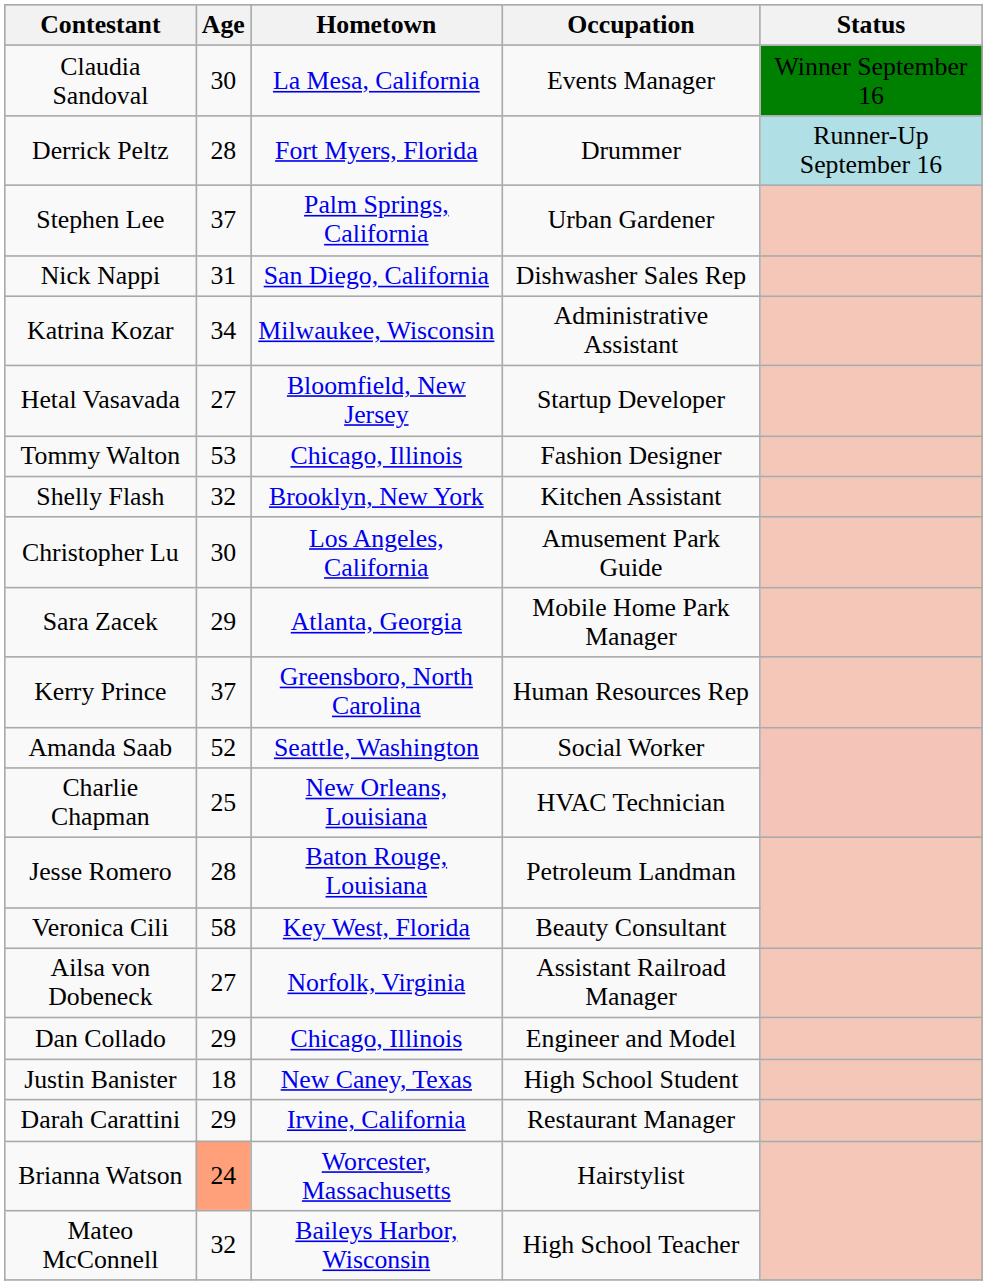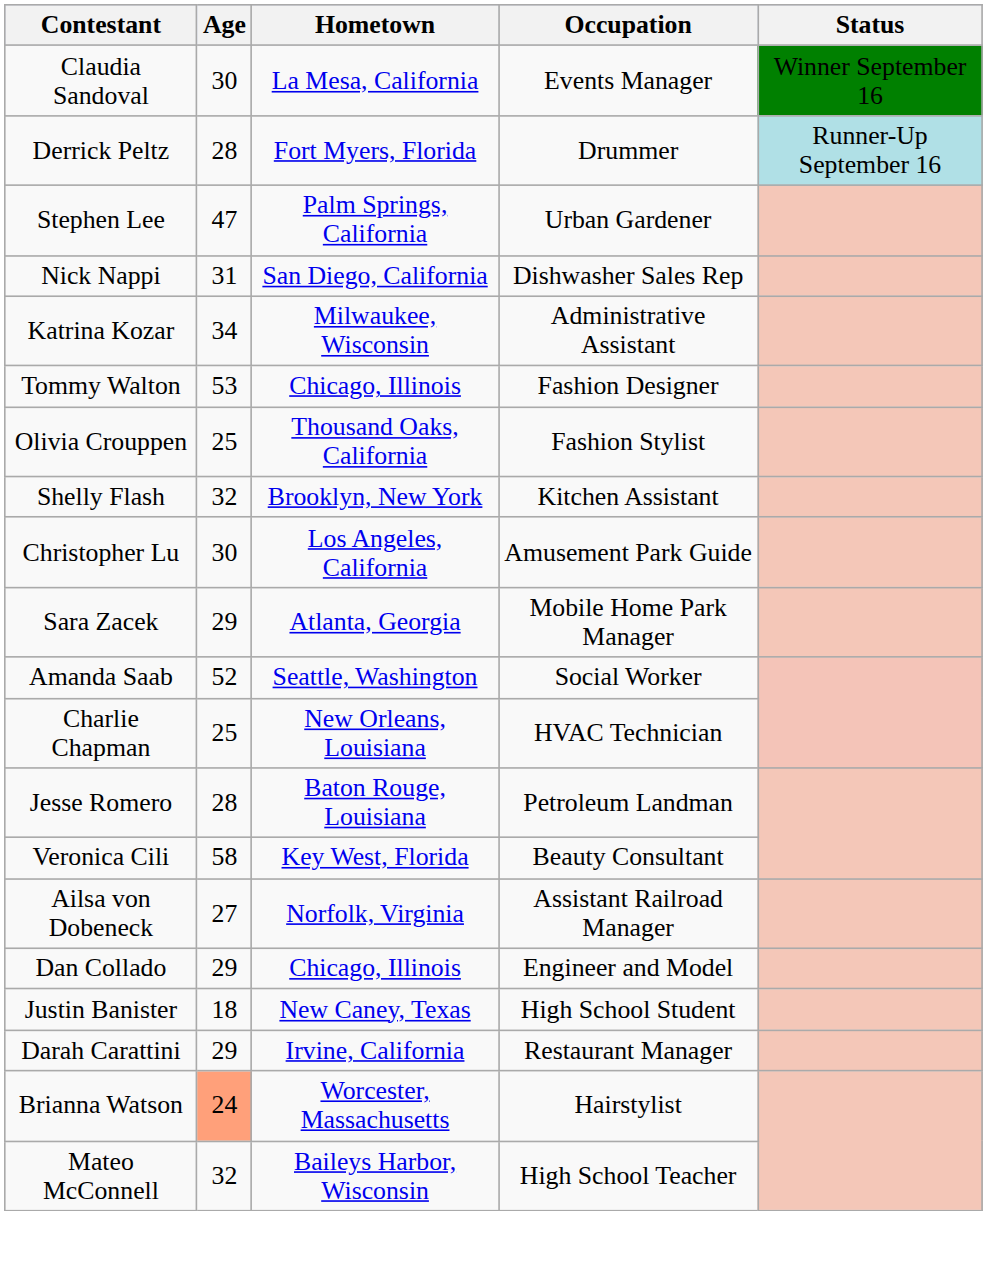 <table class="wikitable sortable plainrowheaders" style="text-align:center;">
 <tr style="background:#C1D8FF;">
 <th>Contestant</th>
 <th>Age</th>
 <th>Hometown</th>
 <th>Occupation</th>
 <th>Status</th>
 </tr>
 <tr>
 <td>Claudia Sandoval</td>
 <td>30</td>
 <td><a href='#'>La Mesa, California</a></td>
 <td>Events Manager</td>
 <td style="background:green;"><span>Winner September 16</span></td>
 </tr>
 <tr>
 <td>Derrick Peltz</td>
 <td>28</td>
 <td><a href='#'>Fort Myers, Florida</a></td>
 <td>Drummer</td>
 <td style="background:#B0E0E6;">Runner-Up September 16</td>
 </tr>
 <tr>
 <td>Stephen Lee</td>
-<td>37</td>
+<td>47</td>
 <td><a href='#'>Palm Springs, California</a></td>
 <td>Urban Gardener</td>
 <td style="background:#f4c7b8; text-align:center;" rowspan="1"></td>
 </tr>
 <tr>
 <td>Nick Nappi</td>
 <td>31</td>
 <td><a href='#'>San Diego, California</a></td>
 <td>Dishwasher Sales Rep</td>
 <td style="background:#f4c7b8; text-align:center;" rowspan="1"></td>
 </tr>
 <tr>
 <td>Katrina Kozar</td>
 <td>34</td>
 <td><a href='#'>Milwaukee, Wisconsin</a></td>
 <td>Administrative Assistant</td>
 <td style="background:#f4c7b8; text-align:center;" rowspan="1"></td>
 </tr>
 <tr>
-<td>Hetal Vasavada</td>
-<td>27</td>
-<td><a href='#'>Bloomfield, New Jersey</a></td>
-<td>Startup Developer</td>
-<td style="background:#f4c7b8; text-align:center;" rowspan="1"></td>
-</tr>
-<tr>
 <td>Tommy Walton</td>
 <td>53</td>
 <td><a href='#'>Chicago, Illinois</a></td>
 <td>Fashion Designer</td>
+<td style="background:#f4c7b8; text-align:center;" rowspan="1"></td>
+</tr>
+<tr>
+<td>Olivia Crouppen</td>
+<td>25</td>
+<td><a href='#'>Thousand Oaks, California</a></td>
+<td>Fashion Stylist</td>
 <td style="background:#f4c7b8; text-align:center;" rowspan="1"></td>
 </tr>
 <tr>
 <td>Shelly Flash</td>
 <td>32</td>
 <td><a href='#'>Brooklyn, New York</a></td>
 <td>Kitchen Assistant</td>
 <td style="background:#f4c7b8; text-align:center;" rowspan="1"></td>
 </tr>
 <tr>
 <td>Christopher Lu</td>
 <td>30</td>
 <td><a href='#'>Los Angeles, California</a></td>
 <td>Amusement Park Guide</td>
 <td style="background:#f4c7b8; text-align:center;" rowspan="1"></td>
 </tr>
 <tr>
 <td>Sara Zacek</td>
 <td>29</td>
 <td><a href='#'>Atlanta, Georgia</a></td>
 <td>Mobile Home Park Manager</td>
-<td style="background:#f4c7b8; text-align:center;" rowspan="1"></td>
-</tr>
-<tr>
-<td>Kerry Prince</td>
-<td>37</td>
-<td><a href='#'>Greensboro, North Carolina</a></td>
-<td>Human Resources Rep</td>
 <td style="background:#f4c7b8; text-align:center;" rowspan="1"></td>
 </tr>
 <tr>
 <td>Amanda Saab</td>
 <td>52</td>
 <td><a href='#'>Seattle, Washington</a></td>
 <td>Social Worker</td>
 <td style="background:#f4c4b8; text-align:center;" rowspan="2"></td>
 </tr>
 <tr>
 <td>Charlie Chapman</td>
 <td>25</td>
 <td><a href='#'>New Orleans, Louisiana</a></td>
 <td>HVAC Technician</td>
 </tr>
 <tr>
 <td>Jesse Romero</td>
 <td>28</td>
 <td><a href='#'>Baton Rouge, Louisiana</a></td>
 <td>Petroleum Landman</td>
 <td style="background:#f4c7b8; text-align:center;" rowspan="2"></td>
 </tr>
 <tr>
 <td>Veronica Cili</td>
 <td>58</td>
 <td><a href='#'>Key West, Florida</a></td>
 <td>Beauty Consultant</td>
 </tr>
 <tr>
 <td>Ailsa von Dobeneck</td>
 <td>27</td>
 <td><a href='#'>Norfolk, Virginia</a></td>
 <td>Assistant Railroad Manager</td>
 <td style="background:#f4c7b8; text-align:center;" rowspan="1"></td>
 </tr>
 <tr>
 <td>Dan Collado</td>
 <td>29</td>
 <td><a href='#'>Chicago, Illinois</a></td>
 <td>Engineer and Model</td>
 <td style="background:#f4c7b8; text-align:center;" rowspan="1"></td>
 </tr>
 <tr>
 <td>Justin Banister</td>
 <td>18</td>
 <td><a href='#'>New Caney, Texas</a></td>
 <td>High School Student</td>
 <td style="background:#f4c7b8; text-align:center;" rowspan="1"></td>
 </tr>
 <tr>
 <td>Darah Carattini</td>
 <td>29</td>
 <td><a href='#'>Irvine, California</a></td>
 <td>Restaurant Manager</td>
 <td style="background:#f4c7b8; text-align:center;" rowspan="1"></td>
 </tr>
 <tr>
 <td>Brianna Watson</td>
 <td style="background: lightsalmon;">24</td>
 <td><a href='#'>Worcester, Massachusetts</a></td>
 <td>Hairstylist</td>
 <td style="background:#f4c7b8; text-align:center;" rowspan="2"></td>
 </tr>
 <tr>
 <td>Mateo McConnell</td>
 <td>32</td>
 <td><a href='#'>Baileys Harbor, Wisconsin</a></td>
 <td>High School Teacher</td>
 </tr>
 </table>
